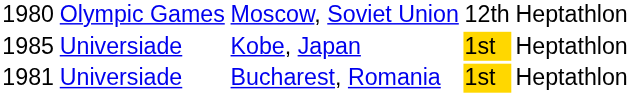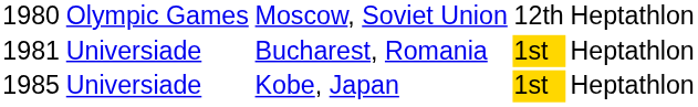 <table>
 <tr>
 <td>1980</td>
 <td><a href='#'>Olympic Games</a></td>
 <td><a href='#'>Moscow</a>, <a href='#'>Soviet Union</a></td>
 <td>12th</td>
 <td>Heptathlon</td>
 </tr>
 <tr>
+<td>1981</td>
+<td><a href='#'>Universiade</a></td>
+<td><a href='#'>Bucharest</a>, <a href='#'>Romania</a></td>
+<td bgcolor="gold">1st</td>
+<td>Heptathlon</td>
+</tr>
+<tr>
 <td>1985</td>
 <td><a href='#'>Universiade</a></td>
 <td><a href='#'>Kobe</a>, <a href='#'>Japan</a></td>
 <td bgcolor="gold">1st</td>
 <td>Heptathlon</td>
 </tr>
-<tr>
-<td>1981</td>
-<td><a href='#'>Universiade</a></td>
-<td><a href='#'>Bucharest</a>, <a href='#'>Romania</a></td>
-<td bgcolor="gold">1st</td>
-<td>Heptathlon</td>
-</tr>
 </table>
